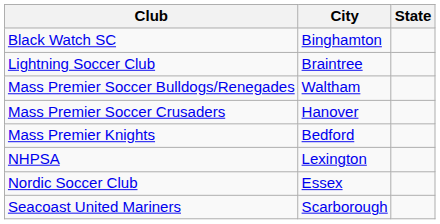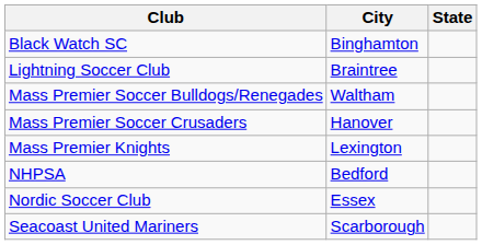 <table class="wikitable">
 <tr>
 <th>Club</th>
 <th>City</th>
 <th>State</th>
 </tr>
 <tr>
 <td><a href='#'>Black Watch SC</a></td>
 <td><a href='#'>Binghamton</a></td>
 <td></td>
 </tr>
 <tr>
 <td><a href='#'>Lightning Soccer Club</a></td>
 <td><a href='#'>Braintree</a></td>
 <td></td>
 </tr>
 <tr>
 <td><a href='#'>Mass Premier Soccer Bulldogs/Renegades</a></td>
 <td><a href='#'>Waltham</a></td>
 <td></td>
 </tr>
 <tr>
 <td><a href='#'>Mass Premier Soccer Crusaders</a></td>
 <td><a href='#'>Hanover</a></td>
 <td></td>
 </tr>
 <tr>
 <td><a href='#'>Mass Premier Knights</a></td>
-<td><a href='#'>Bedford</a></td>
+<td><a href='#'>Lexington</a></td>
 <td></td>
 </tr>
 <tr>
 <td><a href='#'>NHPSA</a></td>
-<td><a href='#'>Lexington</a></td>
+<td><a href='#'>Bedford</a></td>
 <td></td>
 </tr>
 <tr>
 <td><a href='#'>Nordic Soccer Club</a></td>
 <td><a href='#'>Essex</a></td>
 <td></td>
 </tr>
 <tr>
 <td><a href='#'>Seacoast United Mariners</a></td>
 <td><a href='#'>Scarborough</a></td>
 <td></td>
 </tr>
 </table>
